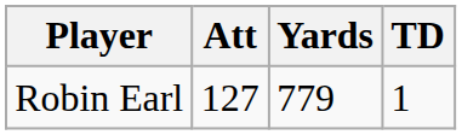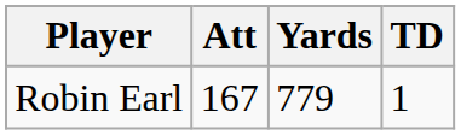 <table class="wikitable">
 <tr>
 <th>Player</th>
 <th>Att</th>
 <th>Yards</th>
 <th>TD</th>
 </tr>
 <tr>
 <td>Robin Earl</td>
-<td>127</td>
+<td>167</td>
 <td>779</td>
 <td>1</td>
 </tr>
 </table>
